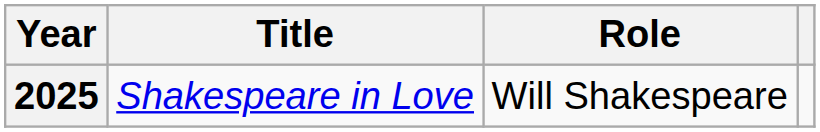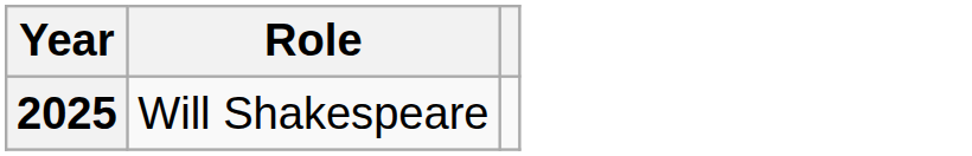 <table class="wikitable plainrowheaders">
 <tr>
 <th scope="col">Year</th>
-<th scope="col">Title</th>
 <th scope="col">Role</th>
 <th scope="col" class="unsortable"></th>
 </tr>
 <tr>
 <th scope="row">2025</th>
-<td><em><a href='#'>Shakespeare in Love</a></em></td>
 <td>Will Shakespeare</td>
 <td style="text-align:center"></td>
 </tr>
 </table>
